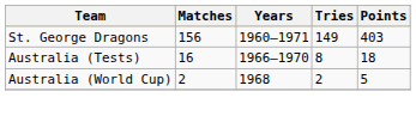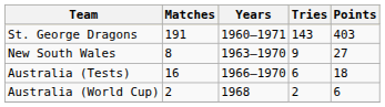 <table class="wikitable">
 <tr bgcolor=#bdb76b>
 <th>Team</th>
 <th>Matches</th>
 <th>Years</th>
 <th>Tries</th>
 <th>Points</th>
 </tr>
 <tr>
 <td>St. George Dragons</td>
-<td>156</td>
+<td>191</td>
 <td>1960–1971</td>
-<td>149</td>
+<td>143</td>
 <td>403</td>
+</tr>
+<tr>
+<td>New South Wales</td>
+<td>8</td>
+<td>1963–1970</td>
+<td>9</td>
+<td>27</td>
 </tr>
 <tr>
 <td>Australia (Tests)</td>
 <td>16</td>
 <td>1966–1970</td>
-<td>8</td>
+<td>6</td>
 <td>18</td>
 </tr>
 <tr>
 <td>Australia (World Cup)</td>
 <td>2</td>
 <td>1968</td>
 <td>2</td>
-<td>5</td>
+<td>6</td>
 </tr>
 <tr>
 </tr>
 </table>
